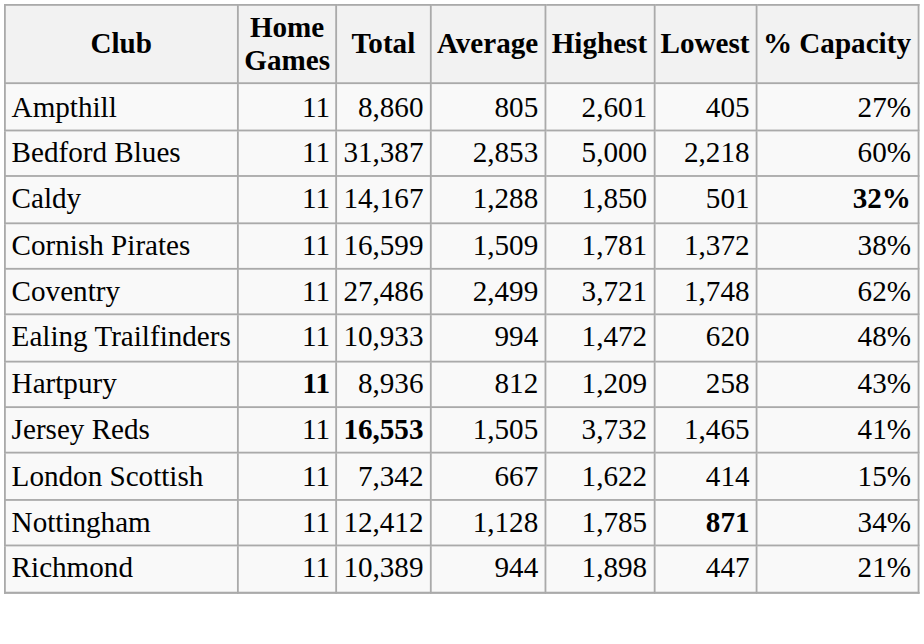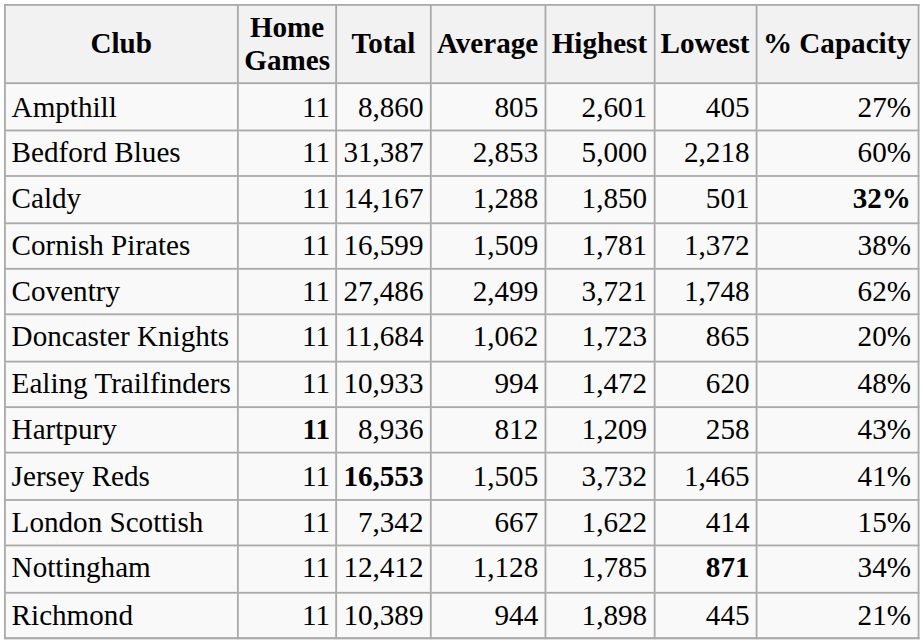 <table class="wikitable sortable" style="text-align:right">
 <tr>
 <th>Club</th>
 <th>Home<br>Games</th>
 <th>Total</th>
 <th>Average</th>
 <th>Highest</th>
 <th>Lowest</th>
 <th>% Capacity</th>
 </tr>
 <tr>
 <td style="text-align:left">Ampthill</td>
 <td>11</td>
 <td>8,860</td>
 <td>805</td>
 <td>2,601</td>
 <td>405</td>
 <td>27%</td>
 </tr>
 <tr>
 <td style="text-align:left">Bedford Blues</td>
 <td>11</td>
 <td>31,387</td>
 <td>2,853</td>
 <td>5,000</td>
 <td>2,218</td>
 <td>60%</td>
 </tr>
 <tr>
 <td style="text-align:left">Caldy</td>
 <td>11</td>
 <td>14,167</td>
 <td>1,288</td>
 <td>1,850</td>
 <td>501</td>
 <td><strong>32%</strong></td>
 </tr>
 <tr>
 <td style="text-align:left">Cornish Pirates</td>
 <td>11</td>
 <td>16,599</td>
 <td>1,509</td>
 <td>1,781</td>
 <td>1,372</td>
 <td>38%</td>
 </tr>
 <tr>
 <td style="text-align:left">Coventry</td>
 <td>11</td>
 <td>27,486</td>
 <td>2,499</td>
 <td>3,721</td>
 <td>1,748</td>
 <td>62%</td>
 </tr>
 <tr>
+<td style="text-align:left">Doncaster Knights</td>
+<td>11</td>
+<td>11,684</td>
+<td>1,062</td>
+<td>1,723</td>
+<td>865</td>
+<td>20%</td>
+</tr>
+<tr>
 <td style="text-align:left">Ealing Trailfinders</td>
 <td>11</td>
 <td>10,933</td>
 <td>994</td>
 <td>1,472</td>
 <td>620</td>
 <td>48%</td>
 </tr>
 <tr>
 <td style="text-align:left">Hartpury</td>
 <td><strong>11</strong></td>
 <td>8,936</td>
 <td>812</td>
 <td>1,209</td>
 <td>258</td>
 <td>43%</td>
 </tr>
 <tr>
 <td style="text-align:left">Jersey Reds</td>
 <td>11</td>
 <td><strong>16,553</strong></td>
 <td>1,505</td>
 <td>3,732</td>
 <td>1,465</td>
 <td>41%</td>
 </tr>
 <tr>
 <td style="text-align:left">London Scottish</td>
 <td>11</td>
 <td>7,342</td>
 <td>667</td>
 <td>1,622</td>
 <td>414</td>
 <td>15%</td>
 </tr>
 <tr>
 <td style="text-align:left">Nottingham</td>
 <td>11</td>
 <td>12,412</td>
 <td>1,128</td>
 <td>1,785</td>
 <td><strong>871</strong></td>
 <td>34%</td>
 </tr>
 <tr>
 <td style="text-align:left">Richmond</td>
 <td>11</td>
 <td>10,389</td>
 <td>944</td>
 <td>1,898</td>
-<td>447</td>
+<td>445</td>
 <td>21%</td>
 </tr>
 <tr>
 </tr>
 </table>
